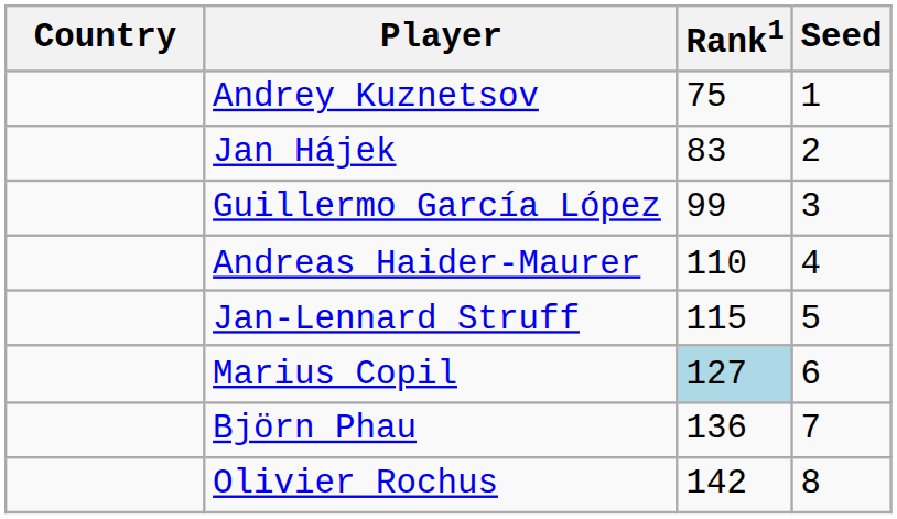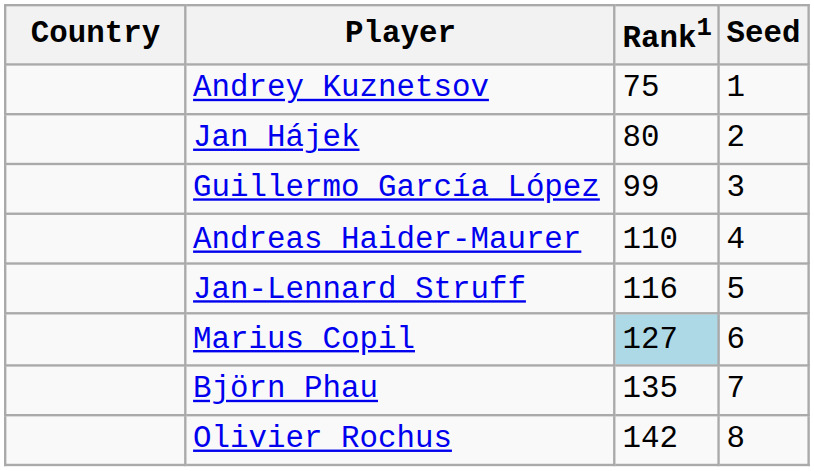 <table class="sortable wikitable">
 <tr>
 <th width="70">Country</th>
 <th width="175">Player</th>
 <th>Rank<sup>1</sup></th>
 <th>Seed</th>
 </tr>
 <tr>
 <td></td>
 <td><a href='#'>Andrey Kuznetsov</a></td>
 <td>75</td>
 <td>1</td>
 </tr>
 <tr>
 <td></td>
 <td><a href='#'>Jan Hájek</a></td>
-<td>83</td>
+<td>80</td>
 <td>2</td>
 </tr>
 <tr>
 <td></td>
 <td><a href='#'>Guillermo García López</a></td>
 <td>99</td>
 <td>3</td>
 </tr>
 <tr>
 <td></td>
 <td><a href='#'>Andreas Haider-Maurer</a></td>
 <td>110</td>
 <td>4</td>
 </tr>
 <tr>
 <td></td>
 <td><a href='#'>Jan-Lennard Struff</a></td>
-<td>115</td>
+<td>116</td>
 <td>5</td>
 </tr>
 <tr>
 <td></td>
 <td><a href='#'>Marius Copil</a></td>
 <td style="background: lightblue;">127</td>
 <td>6</td>
 </tr>
 <tr>
 <td></td>
 <td><a href='#'>Björn Phau</a></td>
-<td>136</td>
+<td>135</td>
 <td>7</td>
 </tr>
 <tr>
 <td></td>
 <td><a href='#'>Olivier Rochus</a></td>
 <td>142</td>
 <td>8</td>
 </tr>
 </table>
